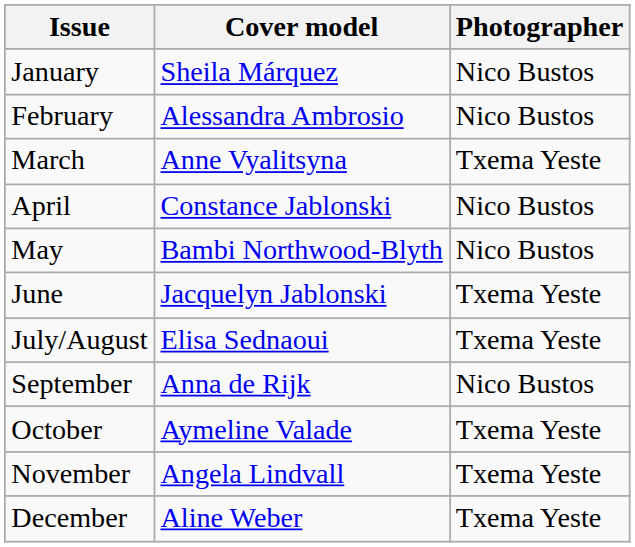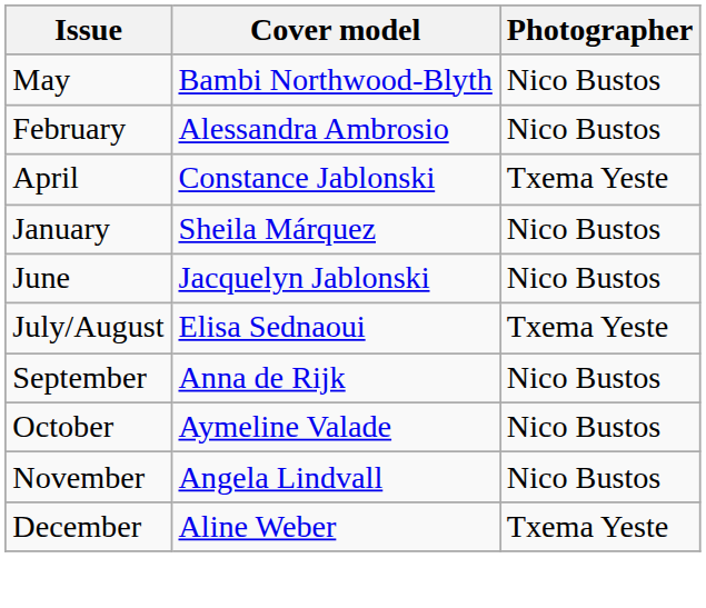 <table class="sortable wikitable">
 <tr>
 <th>Issue</th>
 <th>Cover model</th>
 <th>Photographer</th>
 </tr>
 <tr>
-<td>January</td>
-<td><a href='#'>Sheila Márquez</a></td>
+<td>May</td>
+<td><a href='#'>Bambi Northwood-Blyth</a></td>
 <td>Nico Bustos</td>
 </tr>
 <tr>
 <td>February</td>
 <td><a href='#'>Alessandra Ambrosio</a></td>
 <td>Nico Bustos</td>
 </tr>
 <tr>
-<td>March</td>
-<td><a href='#'>Anne Vyalitsyna</a></td>
+<td>April</td>
+<td><a href='#'>Constance Jablonski</a></td>
 <td>Txema Yeste</td>
 </tr>
 <tr>
-<td>April</td>
-<td><a href='#'>Constance Jablonski</a></td>
-<td>Nico Bustos</td>
-</tr>
-<tr>
-<td>May</td>
-<td><a href='#'>Bambi Northwood-Blyth</a></td>
+<td>January</td>
+<td><a href='#'>Sheila Márquez</a></td>
 <td>Nico Bustos</td>
 </tr>
 <tr>
 <td>June</td>
 <td><a href='#'>Jacquelyn Jablonski</a></td>
-<td>Txema Yeste</td>
+<td>Nico Bustos</td>
 </tr>
 <tr>
 <td>July/August</td>
 <td><a href='#'>Elisa Sednaoui</a></td>
 <td>Txema Yeste</td>
 </tr>
 <tr>
 <td>September</td>
 <td><a href='#'>Anna de Rijk</a></td>
 <td>Nico Bustos</td>
 </tr>
 <tr>
 <td>October</td>
 <td><a href='#'>Aymeline Valade</a></td>
-<td>Txema Yeste</td>
+<td>Nico Bustos</td>
 </tr>
 <tr>
 <td>November</td>
 <td><a href='#'>Angela Lindvall</a></td>
-<td>Txema Yeste</td>
+<td>Nico Bustos</td>
 </tr>
 <tr>
 <td>December</td>
 <td><a href='#'>Aline Weber</a></td>
 <td>Txema Yeste</td>
 </tr>
 </table>
